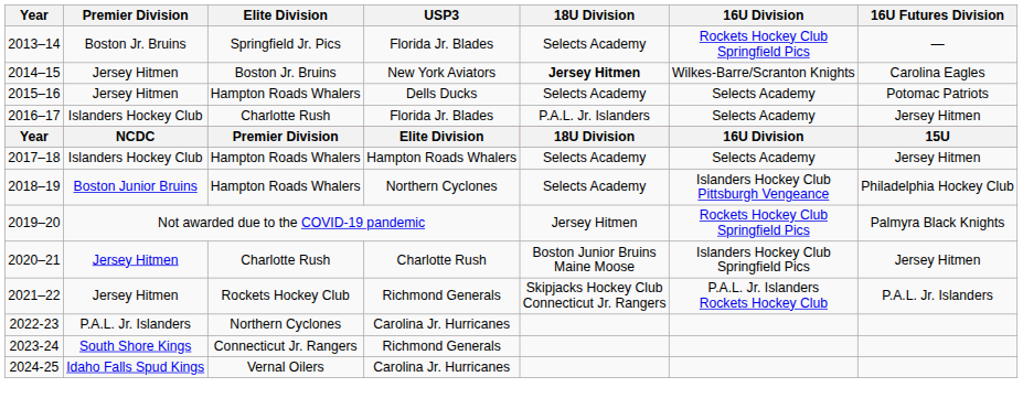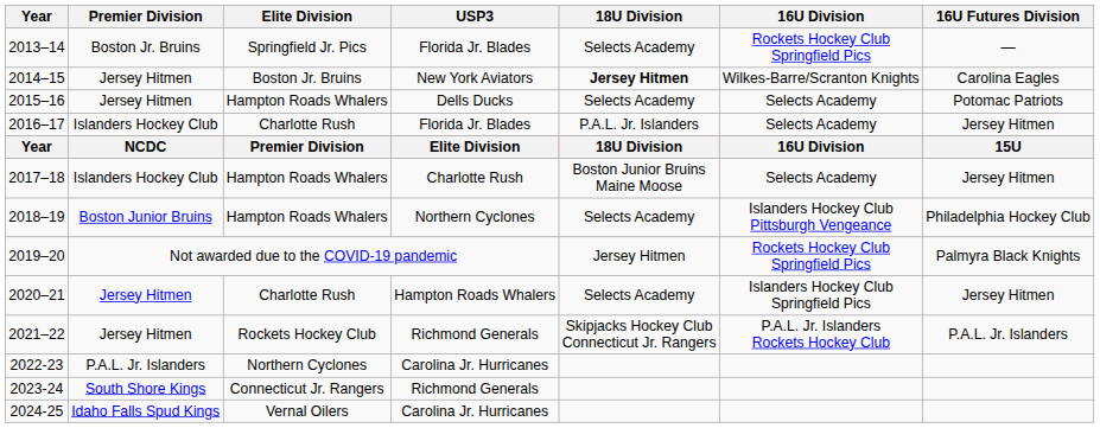 <table class="wikitable" style="text-align:center">
 <tr>
 <th>Year</th>
 <th>Premier Division</th>
 <th>Elite Division</th>
 <th>USP3</th>
 <th>18U Division</th>
 <th>16U Division</th>
 <th>16U Futures Division</th>
 </tr>
 <tr>
 <td>2013–14</td>
 <td>Boston Jr. Bruins</td>
 <td>Springfield Jr. Pics</td>
 <td>Florida Jr. Blades</td>
 <td>Selects Academy</td>
 <td><a href='#'>Rockets Hockey Club</a><br><a href='#'>Springfield Pics</a></td>
 <td>—</td>
 </tr>
 <tr>
 <td>2014–15</td>
 <td>Jersey Hitmen</td>
 <td>Boston Jr. Bruins</td>
 <td>New York Aviators</td>
 <td><strong>Jersey Hitmen</strong></td>
 <td>Wilkes-Barre/Scranton Knights</td>
 <td>Carolina Eagles</td>
 </tr>
 <tr>
 <td>2015–16</td>
 <td>Jersey Hitmen</td>
 <td>Hampton Roads Whalers</td>
 <td>Dells Ducks</td>
 <td>Selects Academy</td>
 <td>Selects Academy</td>
 <td>Potomac Patriots</td>
 </tr>
 <tr>
 <td>2016–17</td>
 <td>Islanders Hockey Club</td>
 <td>Charlotte Rush</td>
 <td>Florida Jr. Blades</td>
 <td>P.A.L. Jr. Islanders</td>
 <td>Selects Academy</td>
 <td>Jersey Hitmen</td>
 </tr>
 <tr bgcolor=#FF6347>
 <th>Year</th>
 <th>NCDC</th>
 <th>Premier Division</th>
 <th>Elite Division</th>
 <th>18U Division</th>
 <th>16U Division</th>
 <th>15U</th>
 </tr>
 <tr>
 <td>2017–18</td>
 <td>Islanders Hockey Club</td>
 <td>Hampton Roads Whalers</td>
-<td>Hampton Roads Whalers</td>
-<td>Selects Academy</td>
+<td>Charlotte Rush</td>
+<td>Boston Junior Bruins<br>Maine Moose</td>
 <td>Selects Academy</td>
 <td>Jersey Hitmen</td>
 </tr>
 <tr>
 <td>2018–19</td>
 <td><a href='#'>Boston Junior Bruins</a></td>
 <td>Hampton Roads Whalers</td>
 <td>Northern Cyclones</td>
 <td>Selects Academy</td>
 <td>Islanders Hockey Club<br><a href='#'>Pittsburgh Vengeance</a></td>
 <td>Philadelphia Hockey Club</td>
 </tr>
 <tr>
 <td>2019–20</td>
 <td colspan=3>Not awarded due to the <a href='#'>COVID-19 pandemic</a></td>
 <td>Jersey Hitmen</td>
 <td><a href='#'>Rockets Hockey Club</a><br><a href='#'>Springfield Pics</a></td>
 <td>Palmyra Black Knights</td>
 </tr>
 <tr>
 <td>2020–21</td>
 <td><a href='#'>Jersey Hitmen</a></td>
 <td>Charlotte Rush</td>
-<td>Charlotte Rush</td>
-<td>Boston Junior Bruins<br>Maine Moose</td>
+<td>Hampton Roads Whalers</td>
+<td>Selects Academy</td>
 <td>Islanders Hockey Club<br>Springfield Pics</td>
 <td>Jersey Hitmen</td>
 </tr>
 <tr>
 <td>2021–22</td>
 <td>Jersey Hitmen</td>
 <td>Rockets Hockey Club</td>
 <td>Richmond Generals</td>
 <td>Skipjacks Hockey Club<br>Connecticut Jr. Rangers</td>
 <td>P.A.L. Jr. Islanders<br><a href='#'>Rockets Hockey Club</a></td>
 <td>P.A.L. Jr. Islanders</td>
 </tr>
 <tr>
 <td>2022-23</td>
 <td>P.A.L. Jr. Islanders</td>
 <td>Northern Cyclones</td>
 <td>Carolina Jr. Hurricanes</td>
 <td></td>
 <td></td>
 <td></td>
 </tr>
 <tr>
 <td>2023-24</td>
 <td><a href='#'>South Shore Kings</a></td>
 <td>Connecticut Jr. Rangers</td>
 <td>Richmond Generals</td>
 <td></td>
 <td></td>
 <td></td>
 </tr>
 <tr>
 <td>2024-25</td>
 <td><a href='#'>Idaho Falls Spud Kings</a></td>
 <td>Vernal Oilers</td>
 <td>Carolina Jr. Hurricanes</td>
 <td></td>
 <td></td>
 <td></td>
 </tr>
 </table>
